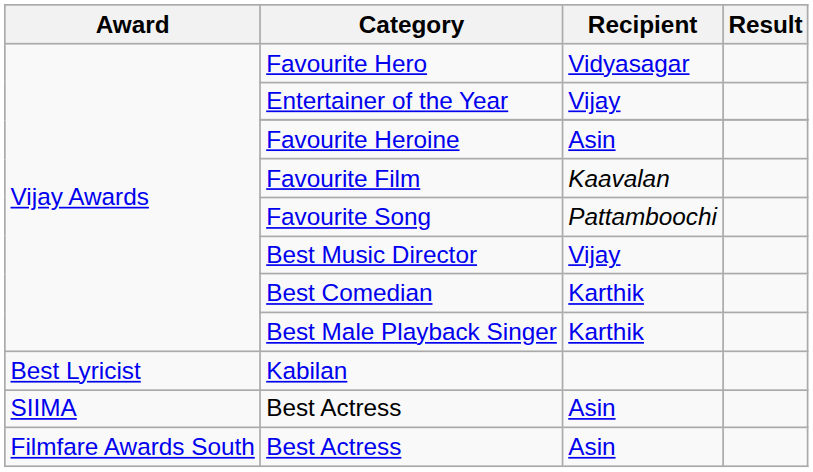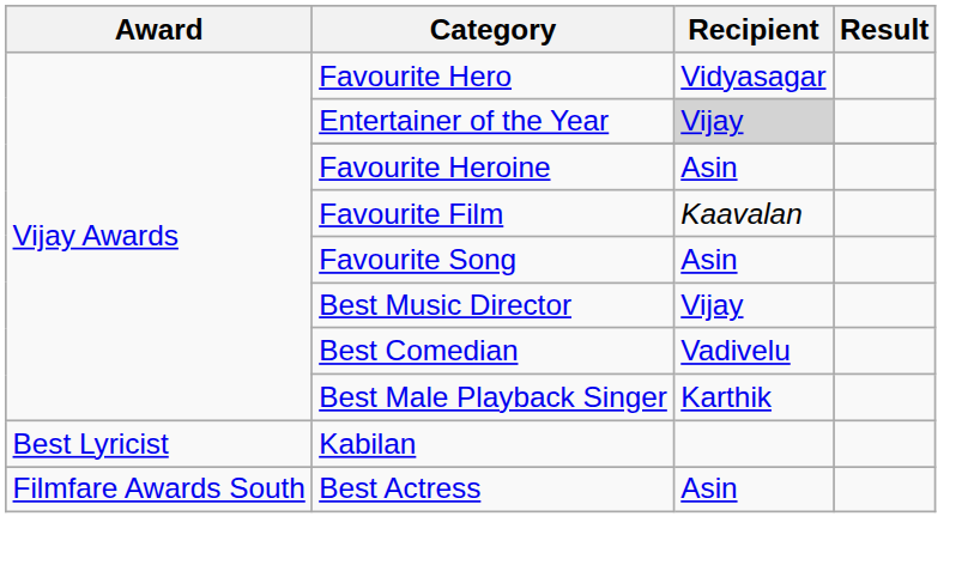 <table class="wikitable" style="font-size: 90%;">
 <tr>
 <th>Award</th>
 <th>Category</th>
 <th>Recipient</th>
 <th>Result</th>
 </tr>
 <tr>
 <td rowspan="9"><a href='#'>Vijay Awards</a></td>
 <td><a href='#'>Favourite Hero</a></td>
 <td><a href='#'>Vidyasagar</a></td>
 <td></td>
 </tr>
 <tr>
 <td><a href='#'>Entertainer of the Year</a></td>
-<td><a href='#'>Vijay</a></td>
+<td style="background: lightgrey;"><a href='#'>Vijay</a></td>
 <td></td>
 </tr>
 <tr>
 </tr>
 <tr>
 <td><a href='#'>Favourite Heroine</a></td>
 <td><a href='#'>Asin</a></td>
 <td></td>
 </tr>
 <tr>
 <td><a href='#'>Favourite Film</a></td>
 <td><em>Kaavalan</em></td>
 <td></td>
 </tr>
 <tr>
 <td><a href='#'>Favourite Song</a></td>
-<td><em>Pattamboochi</em></td>
+<td><a href='#'>Asin</a></td>
 <td></td>
 </tr>
 <tr>
 <td><a href='#'>Best Music Director</a></td>
 <td><a href='#'>Vijay</a></td>
 <td></td>
 </tr>
 <tr>
 <td><a href='#'>Best Comedian</a></td>
-<td><a href='#'>Karthik</a></td>
+<td><a href='#'>Vadivelu</a></td>
 <td></td>
 </tr>
 <tr>
 <td><a href='#'>Best Male Playback Singer</a></td>
 <td><a href='#'>Karthik</a></td>
 <td></td>
 </tr>
 <tr>
 <td><a href='#'>Best Lyricist</a></td>
 <td><a href='#'>Kabilan</a></td>
 <td></td>
 </tr>
 <tr>
-<td rowspan="1"><a href='#'>SIIMA</a></td>
-<td SIIMA Award for Best Actress>Best Actress</td>
-<td><a href='#'>Asin</a></td>
-<td></td>
-</tr>
-<tr>
 <td rowspan="1"><a href='#'>Filmfare Awards South</a></td>
 <td><a href='#'>Best Actress</a></td>
 <td><a href='#'>Asin</a></td>
 <td></td>
 </tr>
 </table>
